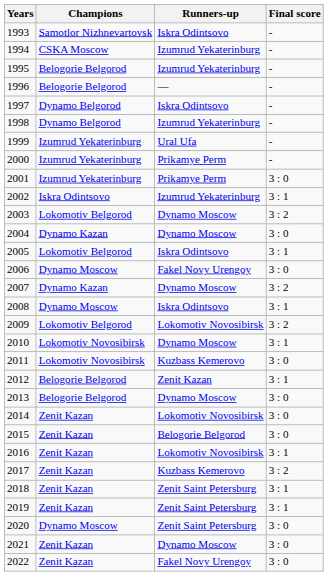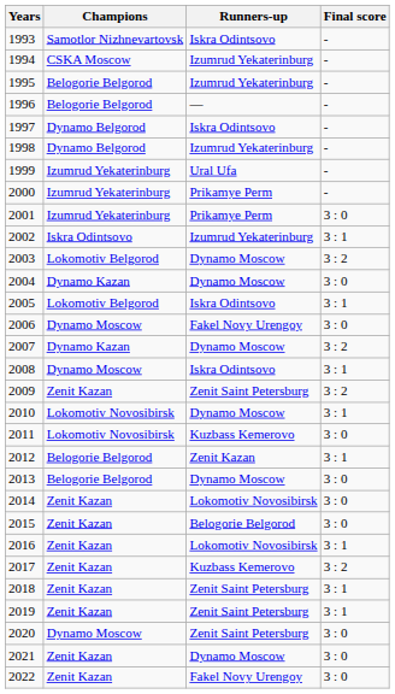 <table class="wikitable" style="font-size:90%">
 <tr>
 <th>Years</th>
 <th>Champions</th>
 <th>Runners-up</th>
 <th>Final score</th>
 </tr>
 <tr>
 <td>1993</td>
 <td><a href='#'>Samotlor Nizhnevartovsk</a></td>
 <td><a href='#'>Iskra Odintsovo</a></td>
 <td>-</td>
 </tr>
 <tr>
 <td>1994</td>
 <td><a href='#'>CSKA Moscow</a></td>
 <td><a href='#'>Izumrud Yekaterinburg</a></td>
 <td>-</td>
 </tr>
 <tr>
 <td>1995</td>
 <td><a href='#'>Belogorie Belgorod</a></td>
 <td><a href='#'>Izumrud Yekaterinburg</a></td>
 <td>-</td>
 </tr>
 <tr>
 <td>1996</td>
 <td><a href='#'>Belogorie Belgorod</a></td>
 <td>—</td>
 <td>-</td>
 </tr>
 <tr>
 <td>1997</td>
 <td><a href='#'>Dynamo Belgorod</a></td>
 <td><a href='#'>Iskra Odintsovo</a></td>
 <td>-</td>
 </tr>
 <tr>
 <td>1998</td>
 <td><a href='#'>Dynamo Belgorod</a></td>
 <td><a href='#'>Izumrud Yekaterinburg</a></td>
 <td>-</td>
 </tr>
 <tr>
 <td>1999</td>
 <td><a href='#'>Izumrud Yekaterinburg</a></td>
 <td><a href='#'>Ural Ufa</a></td>
 <td>-</td>
 </tr>
 <tr>
 <td>2000</td>
 <td><a href='#'>Izumrud Yekaterinburg</a></td>
 <td><a href='#'>Prikamye Perm</a></td>
 <td>-</td>
 </tr>
 <tr>
 <td>2001</td>
 <td><a href='#'>Izumrud Yekaterinburg</a></td>
 <td><a href='#'>Prikamye Perm</a></td>
 <td>3 : 0</td>
 </tr>
 <tr>
 <td>2002</td>
 <td><a href='#'>Iskra Odintsovo</a></td>
 <td><a href='#'>Izumrud Yekaterinburg</a></td>
 <td>3 : 1</td>
 </tr>
 <tr>
 <td>2003</td>
 <td><a href='#'>Lokomotiv Belgorod</a></td>
 <td><a href='#'>Dynamo Moscow</a></td>
 <td>3 : 2</td>
 </tr>
 <tr>
 <td>2004</td>
 <td><a href='#'>Dynamo Kazan</a></td>
 <td><a href='#'>Dynamo Moscow</a></td>
 <td>3 : 0</td>
 </tr>
 <tr>
 <td>2005</td>
 <td><a href='#'>Lokomotiv Belgorod</a></td>
 <td><a href='#'>Iskra Odintsovo</a></td>
 <td>3 : 1</td>
 </tr>
 <tr>
 <td>2006</td>
 <td><a href='#'>Dynamo Moscow</a></td>
 <td><a href='#'>Fakel Novy Urengoy</a></td>
 <td>3 : 0</td>
 </tr>
 <tr>
 <td>2007</td>
 <td><a href='#'>Dynamo Kazan</a></td>
 <td><a href='#'>Dynamo Moscow</a></td>
 <td>3 : 2</td>
 </tr>
 <tr>
 <td>2008</td>
 <td><a href='#'>Dynamo Moscow</a></td>
 <td><a href='#'>Iskra Odintsovo</a></td>
 <td>3 : 1</td>
 </tr>
 <tr>
 <td>2009</td>
-<td><a href='#'>Lokomotiv Belgorod</a></td>
-<td><a href='#'>Lokomotiv Novosibirsk</a></td>
+<td><a href='#'>Zenit Kazan</a></td>
+<td><a href='#'>Zenit Saint Petersburg</a></td>
 <td>3 : 2</td>
 </tr>
 <tr>
 <td>2010</td>
 <td><a href='#'>Lokomotiv Novosibirsk</a></td>
 <td><a href='#'>Dynamo Moscow</a></td>
 <td>3 : 1</td>
 </tr>
 <tr>
 <td>2011</td>
 <td><a href='#'>Lokomotiv Novosibirsk</a></td>
 <td><a href='#'>Kuzbass Kemerovo</a></td>
 <td>3 : 0</td>
 </tr>
 <tr>
 <td>2012</td>
 <td><a href='#'>Belogorie Belgorod</a></td>
 <td><a href='#'>Zenit Kazan</a></td>
 <td>3 : 1</td>
 </tr>
 <tr>
 <td>2013</td>
 <td><a href='#'>Belogorie Belgorod</a></td>
 <td><a href='#'>Dynamo Moscow</a></td>
 <td>3 : 0</td>
 </tr>
 <tr>
 <td>2014</td>
 <td><a href='#'>Zenit Kazan</a></td>
 <td><a href='#'>Lokomotiv Novosibirsk</a></td>
 <td>3 : 0</td>
 </tr>
 <tr>
 <td>2015</td>
 <td><a href='#'>Zenit Kazan</a></td>
 <td><a href='#'>Belogorie Belgorod</a></td>
 <td>3 : 0</td>
 </tr>
 <tr>
 <td>2016</td>
 <td><a href='#'>Zenit Kazan</a></td>
 <td><a href='#'>Lokomotiv Novosibirsk</a></td>
 <td>3 : 1</td>
 </tr>
 <tr>
 <td>2017</td>
 <td><a href='#'>Zenit Kazan</a></td>
 <td><a href='#'>Kuzbass Kemerovo</a></td>
 <td>3 : 2</td>
 </tr>
 <tr>
 <td>2018</td>
 <td><a href='#'>Zenit Kazan</a></td>
 <td><a href='#'>Zenit Saint Petersburg</a></td>
 <td>3 : 1</td>
 </tr>
 <tr>
 <td>2019</td>
 <td><a href='#'>Zenit Kazan</a></td>
 <td><a href='#'>Zenit Saint Petersburg</a></td>
 <td>3 : 1</td>
 </tr>
 <tr>
 <td>2020   </td>
 <td><a href='#'>Dynamo Moscow</a></td>
 <td><a href='#'>Zenit Saint Petersburg</a></td>
 <td>3 : 0</td>
 </tr>
 <tr>
 <td>2021</td>
 <td><a href='#'>Zenit Kazan</a></td>
 <td><a href='#'>Dynamo Moscow</a></td>
 <td>3 : 0</td>
 </tr>
 <tr>
 <td>2022</td>
 <td><a href='#'>Zenit Kazan</a></td>
 <td><a href='#'>Fakel Novy Urengoy</a></td>
 <td>3 : 0</td>
 </tr>
 </table>
